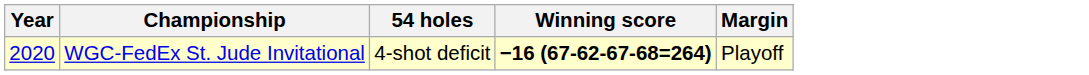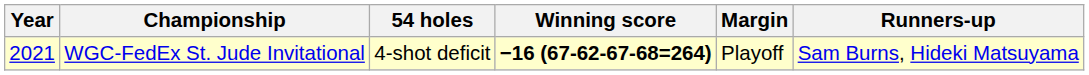 <table class="wikitable">
 <tr>
 <th>Year</th>
 <th>Championship</th>
 <th>54 holes</th>
 <th>Winning score</th>
 <th>Margin</th>
+<th>Runners-up</th>
 </tr>
 <tr style="background:#FFFFCC;">
-<td><a href='#'>2020</a></td>
+<td><a href='#'>2021</a></td>
 <td><a href='#'>WGC-FedEx St. Jude Invitational</a></td>
 <td>4-shot deficit</td>
 <td><strong>−16 (67-62-67-68=264)</strong></td>
 <td>Playoff</td>
+<td> <a href='#'>Sam Burns</a>,  <a href='#'>Hideki Matsuyama</a></td>
 </tr>
 </table>
